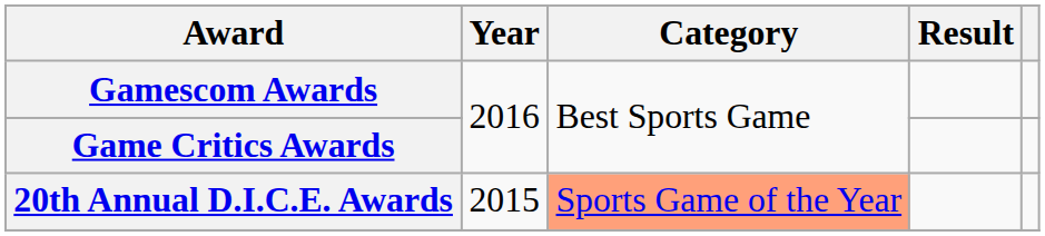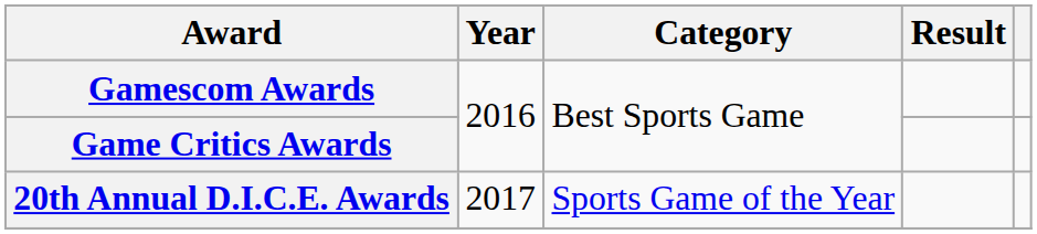 <table class="wikitable plainrowheaders sortable collapsible">
 <tr>
 <th scope="col">Award</th>
 <th scope="col">Year</th>
 <th scope="col">Category</th>
 <th scope="col">Result</th>
 <th scope="col" class="unsortable"></th>
 </tr>
 <tr>
 <th scope="row"><a href='#'>Gamescom Awards</a></th>
 <td rowspan="2">2016</td>
 <td rowspan="2">Best Sports Game</td>
 <td></td>
 <td></td>
 </tr>
 <tr>
 <th scope="row"><a href='#'>Game Critics Awards</a></th>
 <td></td>
 <td></td>
 </tr>
 <tr>
 <th scope="row"><a href='#'>20th Annual D.I.C.E. Awards</a></th>
-<td>2015</td>
-<td style="background: lightsalmon;"><a href='#'>Sports Game of the Year</a></td>
+<td>2017</td>
+<td><a href='#'>Sports Game of the Year</a></td>
 <td></td>
 <td></td>
 </tr>
 <tr>
 </tr>
 </table>
